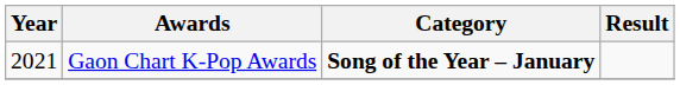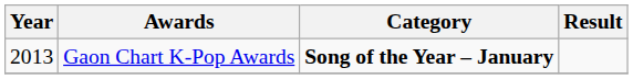 <table class="wikitable" style="text-align:center">
 <tr>
 <th>Year</th>
 <th>Awards</th>
 <th>Category</th>
 <th>Result</th>
 </tr>
 <tr>
-<td>2021</td>
+<td>2013</td>
 <td><a href='#'>Gaon Chart K-Pop Awards</a></td>
 <td><strong>Song of the Year – January</strong></td>
 <td></td>
 </tr>
 <tr>
 </tr>
 </table>
